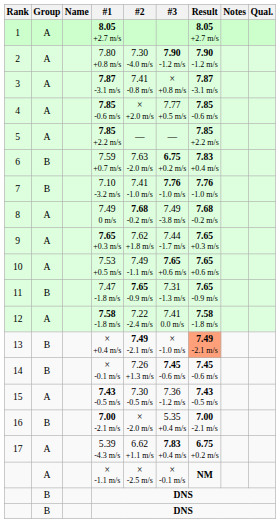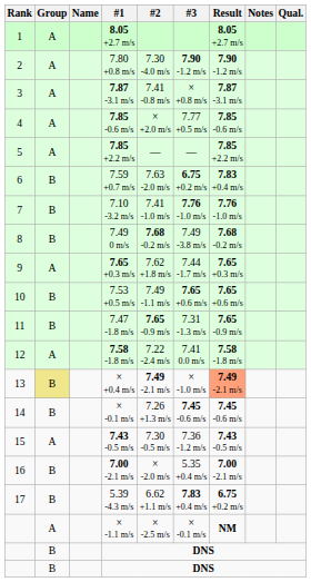 <table class="wikitable sortable" style="text-align:center">
 <tr>
 <th>Rank</th>
 <th>Group</th>
 <th>Name</th>
 <th>#1</th>
 <th>#2</th>
 <th>#3</th>
 <th>Result</th>
 <th>Notes</th>
 <th>Qual.</th>
 </tr>
 <tr bgcolor=#ccffcc>
 <td>1</td>
 <td>A</td>
 <td align="left"></td>
 <td><strong>8.05</strong><br><small>+2.7 m/s</small></td>
 <td></td>
 <td></td>
 <td><strong>8.05</strong><br><small>+2.7 m/s</small></td>
 <td></td>
 <td></td>
 </tr>
 <tr bgcolor=#ddffdd>
 <td>2</td>
 <td>A</td>
 <td align="left"></td>
 <td>7.80<br><small>+0.8 m/s</small></td>
 <td>7.30<br><small>-4.0 m/s</small></td>
 <td><strong>7.90</strong><br><small>-1.2 m/s</small></td>
 <td><strong>7.90</strong><br><small>-1.2 m/s</small></td>
 <td></td>
 <td></td>
 </tr>
 <tr bgcolor=#ddffdd>
 <td>3</td>
 <td>A</td>
 <td align="left"></td>
 <td><strong>7.87</strong><br><small>-3.1 m/s</small></td>
 <td>7.41<br><small>-0.8 m/s</small></td>
 <td>×<br><small>+0.8 m/s</small></td>
 <td><strong>7.87</strong><br><small>-3.1 m/s</small></td>
 <td></td>
 <td></td>
 </tr>
 <tr bgcolor=#ddffdd>
 <td>4</td>
 <td>A</td>
 <td align="left"></td>
 <td><strong>7.85</strong><br><small>-0.6 m/s</small></td>
 <td>×<br><small>+2.0 m/s</small></td>
 <td>7.77<br><small>+0.5 m/s</small></td>
 <td><strong>7.85</strong><br><small>-0.6 m/s</small></td>
 <td></td>
 <td></td>
 </tr>
 <tr bgcolor=#ddffdd>
 <td>5</td>
 <td>A</td>
 <td align="left"></td>
 <td><strong>7.85</strong><br><small>+2.2 m/s</small></td>
 <td>―</td>
 <td>―</td>
 <td><strong>7.85</strong><br><small>+2.2 m/s</small></td>
 <td></td>
 <td></td>
 </tr>
 <tr bgcolor=#ddffdd>
 <td>6</td>
 <td>B</td>
 <td align="left"></td>
 <td>7.59<br><small>+0.7 m/s</small></td>
 <td>7.63<br><small>-2.0 m/s</small></td>
 <td><strong>6.75</strong><br><small>+0.2 m/s</small></td>
 <td><strong>7.83</strong><br><small>+0.4 m/s</small></td>
 <td></td>
 <td></td>
 </tr>
 <tr bgcolor=#ddffdd>
 <td>7</td>
 <td>B</td>
 <td align="left"></td>
 <td>7.10<br><small>-3.2 m/s</small></td>
 <td>7.41<br><small>-1.0 m/s</small></td>
 <td><strong>7.76</strong><br><small>-1.0 m/s</small></td>
 <td><strong>7.76</strong><br><small>-1.0 m/s</small></td>
 <td></td>
 <td></td>
 </tr>
 <tr bgcolor=#ddffdd>
 <td>8</td>
-<td>A</td>
+<td>B</td>
 <td align="left"></td>
 <td>7.49<br><small>0 m/s</small></td>
 <td><strong>7.68</strong><br><small>-0.2 m/s</small></td>
 <td>7.49<br><small>-3.8 m/s</small></td>
 <td><strong>7.68</strong><br><small>-0.2 m/s</small></td>
 <td></td>
 <td></td>
 </tr>
 <tr bgcolor=#ddffdd>
 <td>9</td>
 <td>A</td>
 <td align="left"></td>
 <td><strong>7.65</strong><br><small>+0.3 m/s</small></td>
 <td>7.62<br><small>+1.8 m/s</small></td>
 <td>7.44<br><small>-1.7 m/s</small></td>
 <td><strong>7.65</strong><br><small>+0.3 m/s</small></td>
 <td></td>
 <td></td>
 </tr>
 <tr bgcolor=#ddffdd>
 <td>10</td>
-<td>A</td>
+<td>B</td>
 <td align="left"></td>
 <td>7.53<br><small>+0.5 m/s</small></td>
 <td>7.49<br><small>-1.1 m/s</small></td>
 <td><strong>7.65</strong><br><small>+0.6 m/s</small></td>
 <td><strong>7.65</strong><br><small>+0.6 m/s</small></td>
 <td></td>
 <td></td>
 </tr>
 <tr bgcolor=#ddffdd>
 <td>11</td>
 <td>B</td>
 <td align="left"></td>
 <td>7.47<br><small>-1.8 m/s</small></td>
 <td><strong>7.65</strong><br><small>-0.9 m/s</small></td>
 <td>7.31<br><small>-1.3 m/s</small></td>
 <td><strong>7.65</strong><br><small>-0.9 m/s</small></td>
 <td></td>
 <td></td>
 </tr>
 <tr bgcolor=#ddffdd>
 <td>12</td>
 <td>A</td>
 <td align="left"></td>
 <td><strong>7.58</strong><br><small>-1.8 m/s</small></td>
 <td>7.22<br><small>-2.4 m/s</small></td>
 <td>7.41<br><small>0.0 m/s</small></td>
 <td><strong>7.58</strong><br><small>-1.8 m/s</small></td>
 <td></td>
 <td></td>
 </tr>
 <tr>
 <td>13</td>
-<td>B</td>
+<td style="background: khaki;">B</td>
 <td align="left"></td>
 <td>×<br><small>+0.4 m/s</small></td>
 <td><strong>7.49</strong><br><small>-2.1 m/s</small></td>
 <td>×<br><small>-1.0 m/s</small></td>
 <td style="background: lightsalmon;"><strong>7.49</strong><br><small>-2.1 m/s</small></td>
 <td></td>
 <td></td>
 </tr>
 <tr>
 <td>14</td>
 <td>B</td>
 <td align="left"></td>
 <td>×<br><small>-0.1 m/s</small></td>
 <td>7.26<br><small>+1.3 m/s</small></td>
 <td><strong>7.45</strong><br><small>-0.6 m/s</small></td>
 <td><strong>7.45</strong><br><small>-0.6 m/s</small></td>
 <td></td>
 <td></td>
 </tr>
 <tr>
 <td>15</td>
 <td>A</td>
 <td align="left"></td>
 <td><strong>7.43</strong><br><small>-0.5 m/s</small></td>
 <td>7.30<br><small>-0.5 m/s</small></td>
 <td>7.36<br><small>-1.2 m/s</small></td>
 <td><strong>7.43</strong><br><small>-0.5 m/s</small></td>
 <td></td>
 <td></td>
 </tr>
 <tr>
 <td>16</td>
 <td>B</td>
 <td align="left"></td>
 <td><strong>7.00</strong><br><small>-2.1 m/s</small></td>
 <td>×<br><small>-2.0 m/s</small></td>
 <td>5.35<br><small>+0.4 m/s</small></td>
 <td><strong>7.00</strong><br><small>-2.1 m/s</small></td>
 <td></td>
 <td></td>
 </tr>
 <tr>
 <td>17</td>
-<td>A</td>
+<td>B</td>
 <td align="left"></td>
 <td>5.39<br><small>-4.3 m/s</small></td>
 <td>6.62<br><small>+1.1 m/s</small></td>
 <td><strong>7.83</strong><br><small>+0.4 m/s</small></td>
 <td><strong>6.75</strong><br><small>+0.2 m/s</small></td>
 <td></td>
 <td></td>
 </tr>
 <tr>
 <td></td>
 <td>A</td>
 <td align="left"></td>
 <td>×<br><small>-1.1 m/s</small></td>
 <td>×<br><small>-2.5 m/s</small></td>
 <td>×<br><small>-0.1 m/s</small></td>
 <td><strong>NM</strong></td>
 <td></td>
 <td></td>
 </tr>
 <tr>
 <td></td>
 <td>B</td>
 <td align="left"></td>
 <td colspan=7><strong>DNS</strong></td>
 </tr>
 <tr>
 <td></td>
 <td>B</td>
 <td align="left"></td>
 <td colspan=7><strong>DNS</strong></td>
 </tr>
 </table>
